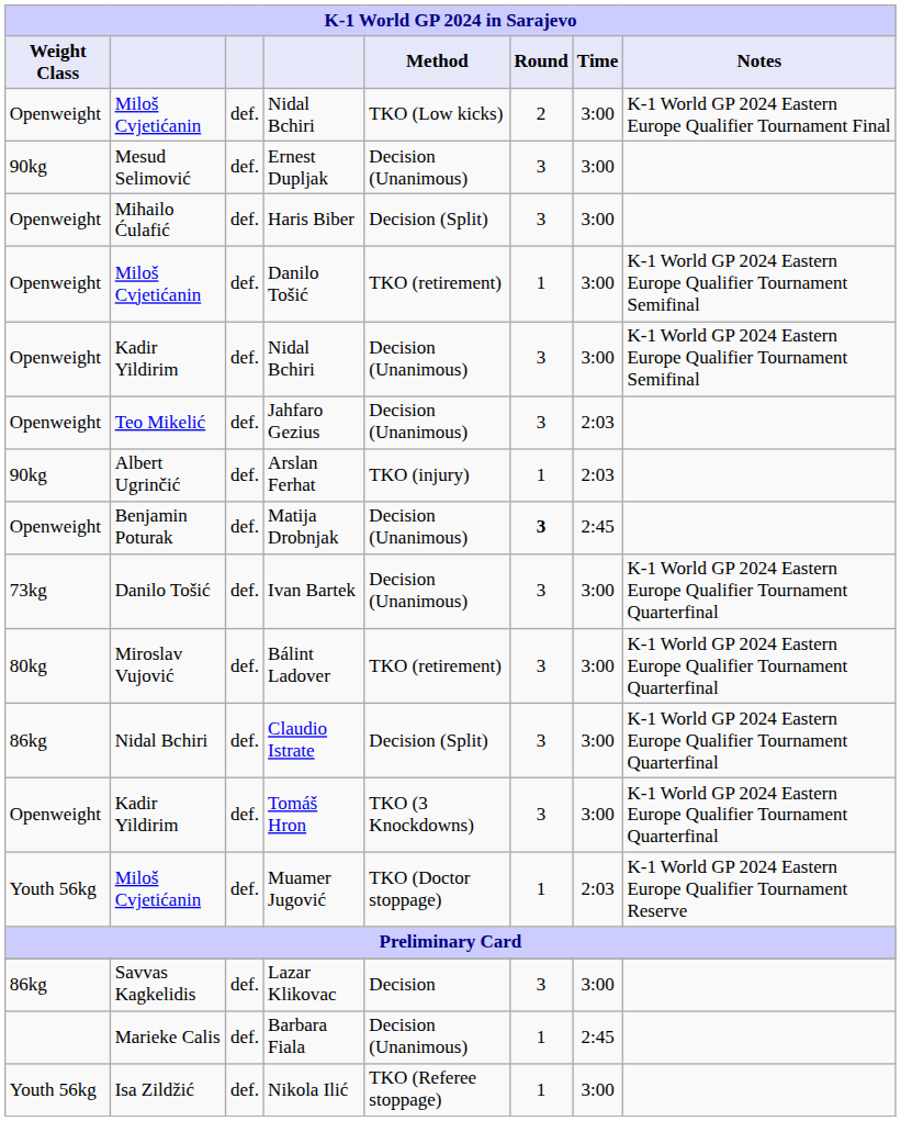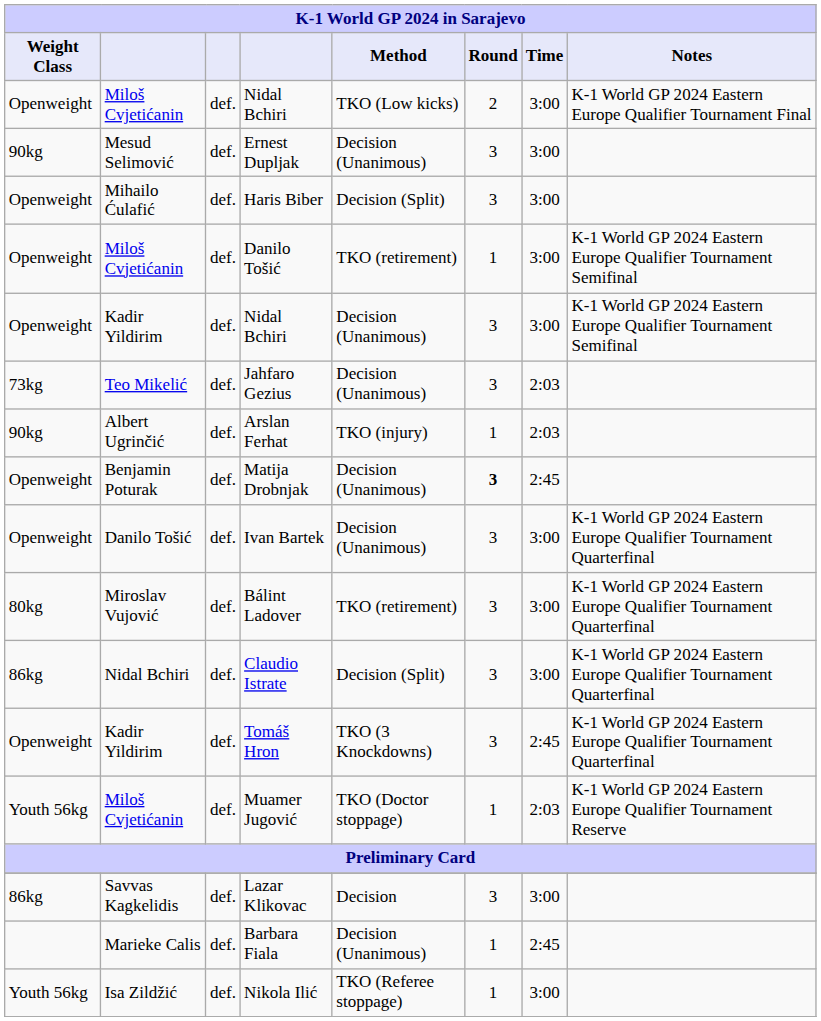 <table class="wikitable" style="font-size: 80%;">
 <tr>
 <th colspan="8" style="background-color: #ccf; color: #000080; text-align: center;"><strong>K-1 World GP 2024 in Sarajevo</strong></th>
 </tr>
 <tr>
 <th colspan="1" style="background-color: #E6E8FA; color: #000000; text-align: center;">Weight Class</th>
 <th colspan="1" style="background-color: #E6E8FA; color: #000000; text-align: center;"></th>
 <th colspan="1" style="background-color: #E6E8FA; color: #000000; text-align: center;"></th>
 <th colspan="1" style="background-color: #E6E8FA; color: #000000; text-align: center;"></th>
 <th colspan="1" style="background-color: #E6E8FA; color: #000000; text-align: center;">Method</th>
 <th colspan="1" style="background-color: #E6E8FA; color: #000000; text-align: center;">Round</th>
 <th colspan="1" style="background-color: #E6E8FA; color: #000000; text-align: center;">Time</th>
 <th colspan="1" style="background-color: #E6E8FA; color: #000000; text-align: center;">Notes</th>
 </tr>
 <tr>
 <td>Openweight</td>
 <td> <a href='#'>Miloš Cvjetićanin</a></td>
 <td align=center>def.</td>
 <td> Nidal Bchiri</td>
 <td>TKO (Low kicks)</td>
 <td align=center>2</td>
 <td align=center>3:00</td>
 <td>K-1 World GP 2024 Eastern Europe Qualifier Tournament Final</td>
 </tr>
 <tr>
 <td>90kg</td>
 <td> Mesud Selimović</td>
 <td align=center>def.</td>
 <td> Ernest Dupljak</td>
 <td>Decision (Unanimous)</td>
 <td align=center>3</td>
 <td align=center>3:00</td>
 <td></td>
 </tr>
 <tr>
 <td>Openweight</td>
 <td> Mihailo Ćulafić</td>
 <td align=center>def.</td>
 <td> Haris Biber</td>
 <td>Decision (Split)</td>
 <td align=center>3</td>
 <td align=center>3:00</td>
 </tr>
 <tr>
 <td>Openweight</td>
 <td> <a href='#'>Miloš Cvjetićanin</a></td>
 <td align=center>def.</td>
 <td> Danilo Tošić</td>
 <td>TKO (retirement)</td>
 <td align=center>1</td>
 <td align=center>3:00</td>
 <td>K-1 World GP 2024 Eastern Europe Qualifier Tournament Semifinal</td>
 </tr>
 <tr>
 <td>Openweight</td>
 <td> Kadir Yildirim</td>
 <td align=center>def.</td>
 <td> Nidal Bchiri</td>
 <td>Decision (Unanimous)</td>
 <td align=center>3</td>
 <td align=center>3:00</td>
 <td>K-1 World GP 2024 Eastern Europe Qualifier Tournament Semifinal</td>
 </tr>
 <tr>
-<td>Openweight</td>
+<td>73kg</td>
 <td> <a href='#'>Teo Mikelić</a></td>
 <td align=center>def.</td>
 <td> Jahfaro Gezius</td>
 <td>Decision (Unanimous)</td>
 <td align=center>3</td>
 <td align=center>2:03</td>
 <td></td>
 </tr>
 <tr>
 <td>90kg</td>
 <td> Albert Ugrinčić</td>
 <td align=center>def.</td>
 <td> Arslan Ferhat</td>
 <td>TKO (injury)</td>
 <td align=center>1</td>
 <td align=center>2:03</td>
 <td></td>
 </tr>
 <tr>
 <td>Openweight</td>
 <td> Benjamin Poturak</td>
 <td align=center>def.</td>
 <td> Matija Drobnjak</td>
 <td>Decision (Unanimous)</td>
 <td align=center><strong>3</strong></td>
 <td align=center>2:45</td>
 </tr>
 <tr>
-<td>73kg</td>
+<td>Openweight</td>
 <td> Danilo Tošić</td>
 <td align=center>def.</td>
 <td> Ivan Bartek</td>
 <td>Decision (Unanimous)</td>
 <td align=center>3</td>
 <td align=center>3:00</td>
 <td>K-1 World GP 2024 Eastern Europe Qualifier Tournament Quarterfinal</td>
 </tr>
 <tr>
 <td>80kg</td>
 <td> Miroslav Vujović</td>
 <td align=center>def.</td>
 <td> Bálint Ladover</td>
 <td>TKO (retirement)</td>
 <td align=center>3</td>
 <td align=center>3:00</td>
 <td>K-1 World GP 2024 Eastern Europe Qualifier Tournament Quarterfinal</td>
 </tr>
 <tr>
 <td>86kg</td>
 <td> Nidal Bchiri</td>
 <td align=center>def.</td>
 <td> <a href='#'>Claudio Istrate</a></td>
 <td>Decision (Split)</td>
 <td align=center>3</td>
 <td align=center>3:00</td>
 <td>K-1 World GP 2024 Eastern Europe Qualifier Tournament Quarterfinal</td>
 </tr>
 <tr>
 <td>Openweight</td>
 <td> Kadir Yildirim</td>
 <td align=center>def.</td>
 <td> <a href='#'>Tomáš Hron</a></td>
 <td>TKO (3 Knockdowns)</td>
 <td align=center>3</td>
-<td align=center>3:00</td>
+<td align=center>2:45</td>
 <td>K-1 World GP 2024 Eastern Europe Qualifier Tournament Quarterfinal</td>
 </tr>
 <tr>
 <td>Youth 56kg</td>
 <td> <a href='#'>Miloš Cvjetićanin</a></td>
 <td align=center>def.</td>
 <td> Muamer Jugović</td>
 <td>TKO (Doctor stoppage)</td>
 <td align=center>1</td>
 <td align=center>2:03</td>
 <td>K-1 World GP 2024 Eastern Europe Qualifier Tournament Reserve</td>
 </tr>
 <tr>
 <th colspan="8" style="background-color: #ccf; color: #000080; text-align: center;"><strong>Preliminary Card</strong></th>
 </tr>
 <tr>
 </tr>
 <tr>
 <td>86kg</td>
 <td> Savvas Kagkelidis</td>
 <td align=center>def.</td>
 <td> Lazar Klikovac</td>
 <td>Decision</td>
 <td align=center>3</td>
 <td align=center>3:00</td>
 <td></td>
 </tr>
 <tr>
 <td></td>
 <td> Marieke Calis</td>
 <td align=center>def.</td>
 <td> Barbara Fiala</td>
 <td>Decision (Unanimous)</td>
 <td align=center>1</td>
 <td align=center>2:45</td>
 <td></td>
 </tr>
 <tr>
 <td>Youth 56kg</td>
 <td> Isa Zildžić</td>
 <td align=center>def.</td>
 <td> Nikola Ilić</td>
 <td>TKO (Referee stoppage)</td>
 <td align=center>1</td>
 <td align=center>3:00</td>
 <td></td>
 </tr>
 <tr>
 </tr>
 </table>
